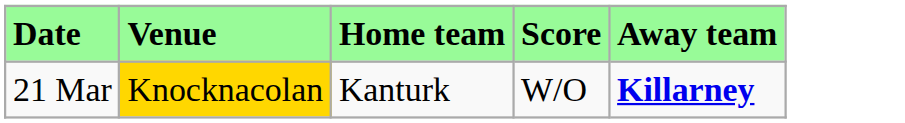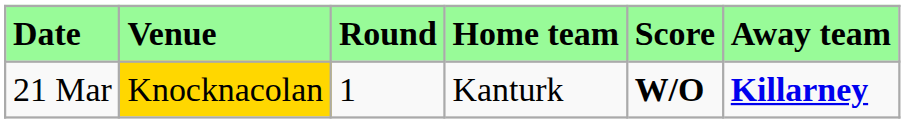 <table class="wikitable" style=" float:left; margin:0.5em auto; font-size:95%">
 <tr bgcolor="#98FB98">
 <td><strong>Date</strong></td>
 <td><strong>Venue</strong></td>
+<td><strong>Round</strong></td>
 <td><strong>Home team</strong></td>
 <td><strong>Score</strong></td>
 <td><strong>Away team</strong></td>
 </tr>
 <tr>
 <td>21 Mar</td>
 <td style="background: gold;">Knocknacolan</td>
+<td>1</td>
 <td>Kanturk</td>
-<td>W/O</td>
+<td><strong>W/O</strong></td>
 <td><strong><a href='#'>Killarney</a></strong></td>
 </tr>
 </table>
